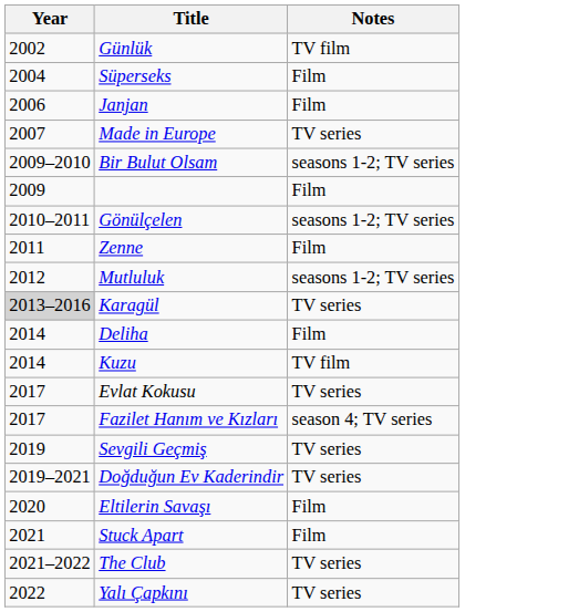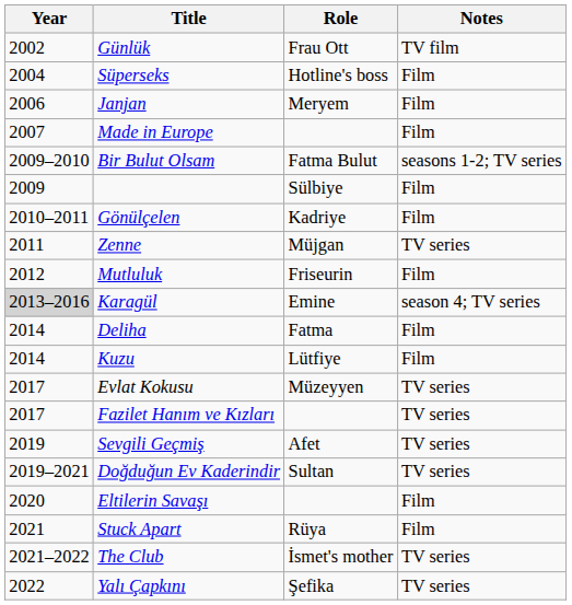 <table class="wikitable sortable">
 <tr>
 <th>Year</th>
 <th>Title</th>
+<th>Role</th>
 <th class="unsortable">Notes</th>
 </tr>
 <tr>
 <td>2002</td>
 <td><em><a href='#'>Günlük</a></em></td>
+<td>Frau Ott</td>
 <td>TV film</td>
 </tr>
 <tr>
 <td>2004</td>
 <td><em><a href='#'>Süperseks</a></em></td>
+<td>Hotline's boss</td>
 <td>Film</td>
 </tr>
 <tr>
 <td>2006</td>
 <td><em><a href='#'>Janjan</a></em></td>
+<td>Meryem</td>
 <td>Film</td>
 </tr>
 <tr>
 <td>2007</td>
 <td><em><a href='#'>Made in Europe</a></em></td>
-<td>TV series</td>
+<td></td>
+<td>Film</td>
 </tr>
 <tr>
 <td>2009–2010</td>
 <td><em><a href='#'>Bir Bulut Olsam</a></em></td>
+<td>Fatma Bulut</td>
 <td>seasons 1-2; TV series</td>
 </tr>
 <tr>
 <td>2009</td>
 <td><em></em></td>
+<td>Sülbiye</td>
 <td>Film</td>
 </tr>
 <tr>
 <td>2010–2011</td>
 <td><em><a href='#'>Gönülçelen</a></em></td>
-<td>seasons 1-2; TV series</td>
+<td>Kadriye</td>
+<td>Film</td>
 </tr>
 <tr>
 <td>2011</td>
 <td><em><a href='#'>Zenne</a></em></td>
-<td>Film</td>
+<td>Müjgan</td>
+<td>TV series</td>
 </tr>
 <tr>
 <td>2012</td>
 <td><em><a href='#'>Mutluluk</a></em></td>
-<td>seasons 1-2; TV series</td>
+<td>Friseurin</td>
+<td>Film</td>
 </tr>
 <tr>
 <td style="background: lightgrey;">2013–2016</td>
 <td><em><a href='#'>Karagül</a></em></td>
-<td>TV series</td>
+<td>Emine</td>
+<td>season 4; TV series</td>
 </tr>
 <tr>
 <td>2014</td>
 <td><em><a href='#'>Deliha</a></em></td>
+<td>Fatma</td>
 <td>Film</td>
 </tr>
 <tr>
 <td>2014</td>
 <td><em><a href='#'>Kuzu</a></em></td>
-<td>TV film</td>
+<td>Lütfiye</td>
+<td>Film</td>
 </tr>
 <tr>
 <td>2017</td>
 <td><em>Evlat Kokusu</em></td>
+<td>Müzeyyen</td>
 <td>TV series</td>
 </tr>
 <tr>
 <td>2017</td>
 <td><em><a href='#'>Fazilet Hanım ve Kızları</a></em></td>
-<td>season 4; TV series</td>
+<td></td>
+<td>TV series</td>
 </tr>
 <tr>
 <td>2019</td>
 <td><em><a href='#'>Sevgili Geçmiş</a></em></td>
+<td>Afet</td>
 <td>TV series</td>
 </tr>
 <tr>
 <td>2019–2021</td>
 <td><em><a href='#'>Doğduğun Ev Kaderindir</a></em></td>
+<td>Sultan</td>
 <td>TV series</td>
 </tr>
 <tr>
 <td>2020</td>
 <td><em><a href='#'>Eltilerin Savaşı</a></em></td>
+<td></td>
 <td>Film</td>
 </tr>
 <tr>
 <td>2021</td>
 <td><em><a href='#'>Stuck Apart</a></em></td>
+<td>Rüya</td>
 <td>Film</td>
 </tr>
 <tr>
 <td>2021–2022</td>
 <td><em><a href='#'>The Club</a></em></td>
+<td>İsmet's mother</td>
 <td>TV series</td>
 </tr>
 <tr>
 <td>2022</td>
 <td><em><a href='#'>Yalı Çapkını</a></em></td>
+<td>Şefika</td>
 <td>TV series</td>
 </tr>
 </table>
